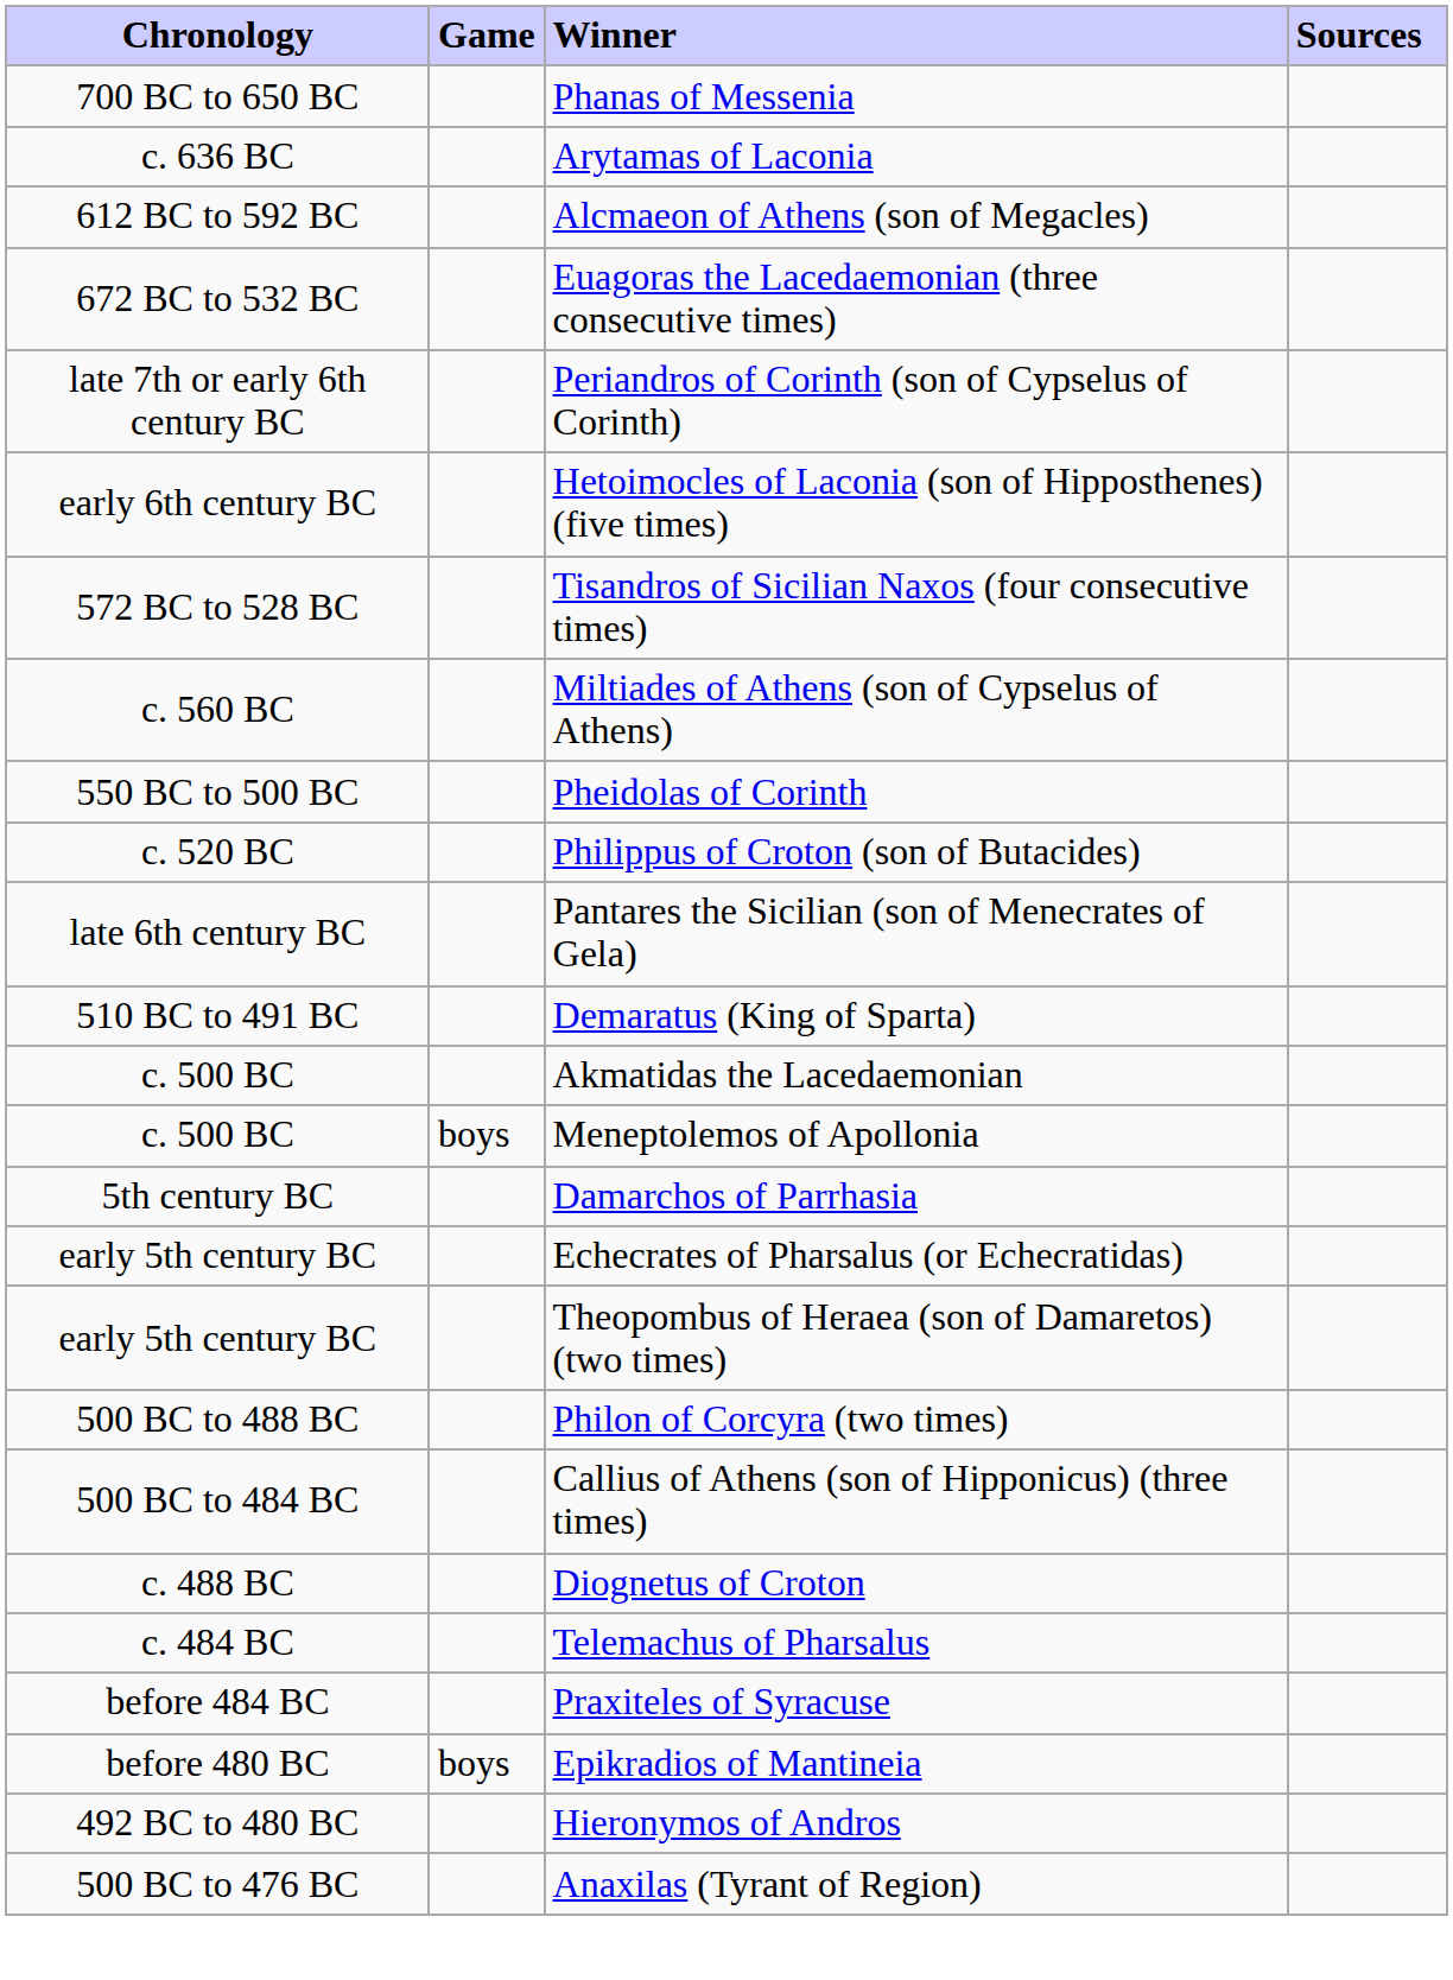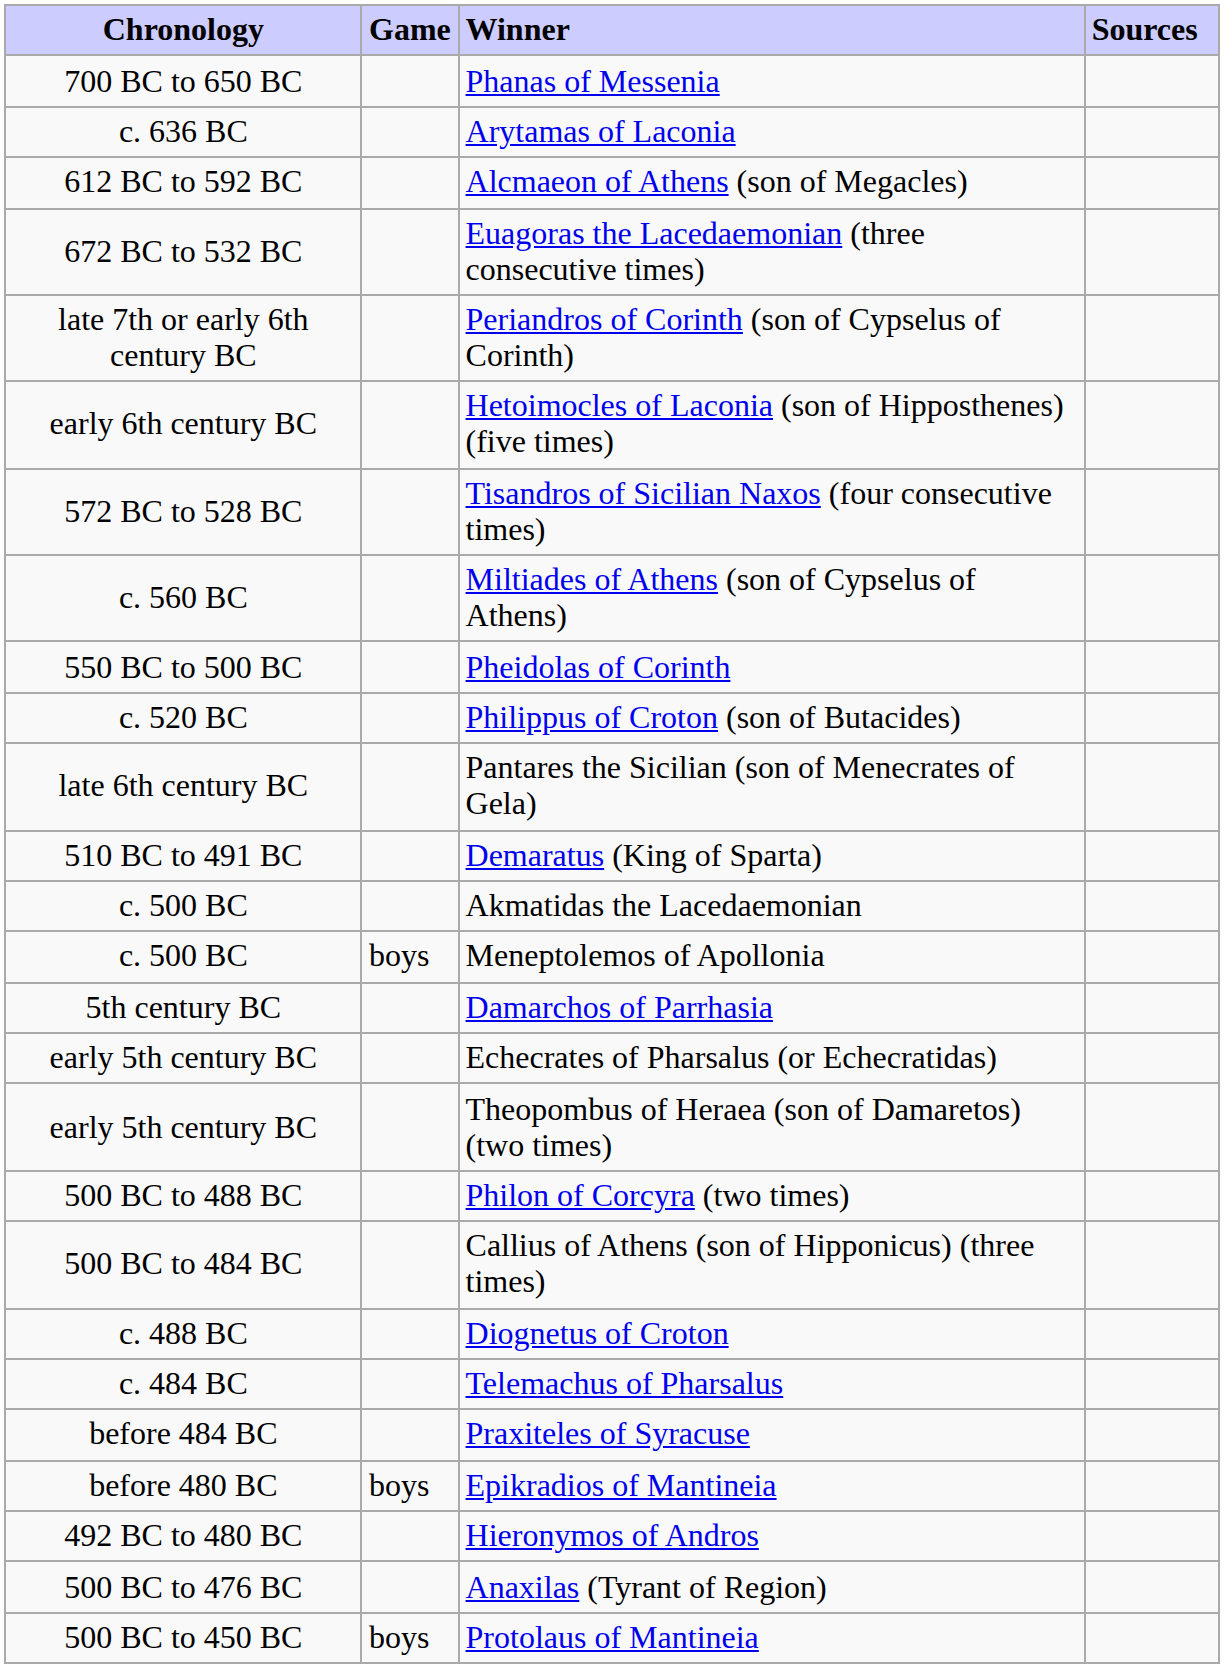 <table class="wikitable">
 <tr>
 <th style = "background-color: #ccccff;">Chronology</th>
 <th style = "background-color: #ccccff; text-align: left;">Game</th>
 <th style = "background-color: #ccccff; text-align: left;">Winner</th>
 <th style = "background-color: #ccccff; text-align: left; width: 60px;">Sources</th>
 </tr>
 <tr>
 <td align=center>700 BC to 650 BC</td>
 <td></td>
 <td><a href='#'>Phanas of Messenia</a></td>
 <td></td>
 </tr>
 <tr>
 <td align=center>c. 636 BC</td>
 <td></td>
 <td><a href='#'>Arytamas of Laconia</a></td>
 <td></td>
 </tr>
 <tr>
 <td align=center>612 BC to 592 BC</td>
 <td></td>
 <td><a href='#'>Alcmaeon of Athens</a> (son of Megacles)</td>
 <td></td>
 </tr>
 <tr>
 <td align=center>672 BC to 532 BC</td>
 <td></td>
 <td><a href='#'>Euagoras the Lacedaemonian</a> (three consecutive times)</td>
 <td></td>
 </tr>
 <tr>
 <td align=center>late 7th or early 6th century BC</td>
 <td></td>
 <td><a href='#'>Periandros of Corinth</a> (son of Cypselus of Corinth)</td>
 <td></td>
 </tr>
 <tr>
 <td align=center>early 6th century BC</td>
 <td></td>
 <td><a href='#'>Hetoimocles of Laconia</a> (son of Hipposthenes) (five times)</td>
 <td></td>
 </tr>
 <tr>
 <td align=center>572 BC to 528 BC</td>
 <td></td>
 <td><a href='#'>Tisandros of Sicilian Naxos</a> (four consecutive times)</td>
 <td></td>
 </tr>
 <tr>
 <td align=center>c. 560 BC</td>
 <td></td>
 <td><a href='#'>Miltiades of Athens</a> (son of Cypselus of Athens)</td>
 <td></td>
 </tr>
 <tr>
 <td align=center>550 BC to 500 BC</td>
 <td></td>
 <td><a href='#'>Pheidolas of Corinth</a></td>
 <td></td>
 </tr>
 <tr>
 <td align=center>c. 520 BC</td>
 <td></td>
 <td><a href='#'>Philippus of Croton</a> (son of Butacides)</td>
 <td></td>
 </tr>
 <tr>
 <td align=center>late 6th century BC</td>
 <td></td>
 <td>Pantares the Sicilian (son of Menecrates of Gela)</td>
 <td></td>
 </tr>
 <tr>
 <td align=center>510 BC to 491 BC</td>
 <td></td>
 <td><a href='#'>Demaratus</a> (King of Sparta)</td>
 <td></td>
 </tr>
 <tr>
 <td align=center>c. 500 BC</td>
 <td></td>
 <td>Akmatidas the Lacedaemonian</td>
 <td></td>
 </tr>
 <tr>
 <td align=center>c. 500 BC</td>
 <td> boys</td>
 <td>Meneptolemos of Apollonia</td>
 <td></td>
 </tr>
 <tr>
 <td align=center>5th century BC</td>
 <td></td>
 <td><a href='#'>Damarchos of Parrhasia</a></td>
 <td></td>
 </tr>
 <tr>
 <td align=center>early 5th century BC</td>
 <td></td>
 <td>Echecrates of Pharsalus (or Echecratidas)</td>
 <td></td>
 </tr>
 <tr>
 <td align=center>early 5th century BC</td>
 <td></td>
 <td>Theopombus of Heraea (son of Damaretos) (two times)</td>
 <td></td>
 </tr>
 <tr>
 <td align=center>500 BC to 488 BC</td>
 <td></td>
 <td><a href='#'>Philon of Corcyra</a> (two times)</td>
 <td></td>
 </tr>
 <tr>
 <td align=center>500 BC to 484 BC</td>
 <td></td>
 <td>Callius of Athens (son of Hipponicus) (three times)</td>
 <td></td>
 </tr>
 <tr>
 <td align=center>c. 488 BC</td>
 <td></td>
 <td><a href='#'>Diognetus of Croton</a></td>
 <td></td>
 </tr>
 <tr>
 <td align=center>c. 484 BC</td>
 <td></td>
 <td><a href='#'>Telemachus of Pharsalus</a></td>
 <td></td>
 </tr>
 <tr>
 <td align=center>before 484 BC</td>
 <td></td>
 <td><a href='#'>Praxiteles of Syracuse</a></td>
 <td></td>
 </tr>
 <tr>
 <td align=center>before 480 BC</td>
 <td> boys</td>
 <td><a href='#'>Epikradios of Mantineia</a></td>
 <td></td>
 </tr>
 <tr>
 <td align=center>492 BC to 480 BC</td>
 <td></td>
 <td><a href='#'>Hieronymos of Andros</a></td>
 <td></td>
 </tr>
 <tr>
 <td align=center>500 BC to 476 BC</td>
 <td></td>
 <td><a href='#'>Anaxilas</a> (Tyrant of Region)</td>
 <td></td>
 </tr>
+<tr>
+<td align=center>500 BC to 450 BC</td>
+<td> boys</td>
+<td><a href='#'>Protolaus of Mantineia</a></td>
+<td></td>
+</tr>
 </table>
